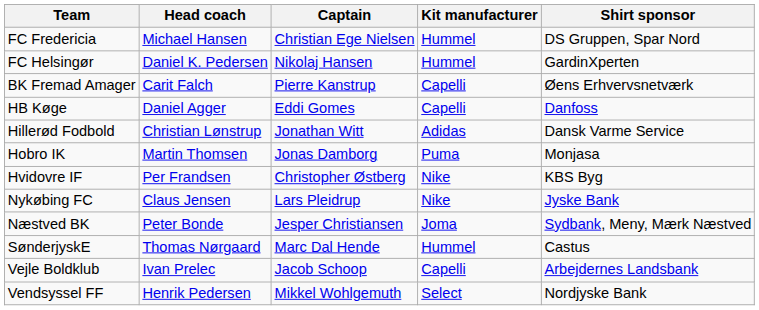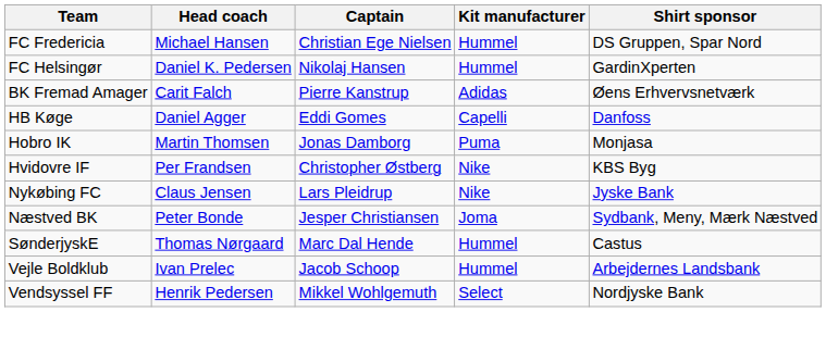 <table class="wikitable sortable" style="text-align: left;">
 <tr>
 <th>Team</th>
 <th>Head coach</th>
 <th>Captain</th>
 <th>Kit manufacturer</th>
 <th>Shirt sponsor</th>
 </tr>
 <tr>
 <td>FC Fredericia</td>
 <td> <a href='#'>Michael Hansen</a></td>
 <td> <a href='#'>Christian Ege Nielsen</a></td>
 <td><a href='#'>Hummel</a></td>
 <td>DS Gruppen, Spar Nord</td>
 </tr>
 <tr>
 <td>FC Helsingør</td>
 <td> <a href='#'>Daniel K. Pedersen</a></td>
 <td> <a href='#'>Nikolaj Hansen</a></td>
 <td><a href='#'>Hummel</a></td>
 <td>GardinXperten</td>
 </tr>
 <tr>
 <td>BK Fremad Amager</td>
 <td> <a href='#'>Carit Falch</a></td>
 <td> <a href='#'>Pierre Kanstrup</a></td>
-<td><a href='#'>Capelli</a></td>
+<td><a href='#'>Adidas</a></td>
 <td>Øens Erhvervsnetværk</td>
 </tr>
 <tr>
 <td>HB Køge</td>
 <td> <a href='#'>Daniel Agger</a></td>
 <td> <a href='#'>Eddi Gomes</a></td>
 <td><a href='#'>Capelli</a></td>
 <td><a href='#'>Danfoss</a></td>
-</tr>
-<tr>
-<td>Hillerød Fodbold</td>
-<td> <a href='#'>Christian Lønstrup</a></td>
-<td> <a href='#'>Jonathan Witt</a></td>
-<td><a href='#'>Adidas</a></td>
-<td>Dansk Varme Service</td>
 </tr>
 <tr>
 <td>Hobro IK</td>
 <td> <a href='#'>Martin Thomsen</a></td>
 <td> <a href='#'>Jonas Damborg</a></td>
 <td><a href='#'>Puma</a></td>
 <td>Monjasa</td>
 </tr>
 <tr>
 <td>Hvidovre IF</td>
 <td> <a href='#'>Per Frandsen</a></td>
 <td> <a href='#'>Christopher Østberg</a></td>
 <td><a href='#'>Nike</a></td>
 <td>KBS Byg</td>
 </tr>
 <tr>
 <td>Nykøbing FC</td>
 <td> <a href='#'>Claus Jensen</a></td>
 <td> <a href='#'>Lars Pleidrup</a></td>
 <td><a href='#'>Nike</a></td>
 <td><a href='#'>Jyske Bank</a></td>
 </tr>
 <tr>
 <td>Næstved BK</td>
 <td> <a href='#'>Peter Bonde</a></td>
 <td> <a href='#'>Jesper Christiansen</a></td>
 <td><a href='#'>Joma</a></td>
 <td><a href='#'>Sydbank</a>, Meny, Mærk Næstved</td>
 </tr>
 <tr>
 <td>SønderjyskE</td>
 <td> <a href='#'>Thomas Nørgaard</a></td>
 <td> <a href='#'>Marc Dal Hende</a></td>
 <td><a href='#'>Hummel</a></td>
 <td>Castus</td>
 </tr>
 <tr>
 <td>Vejle Boldklub</td>
 <td> <a href='#'>Ivan Prelec</a></td>
 <td> <a href='#'>Jacob Schoop</a></td>
-<td><a href='#'>Capelli</a></td>
+<td><a href='#'>Hummel</a></td>
 <td><a href='#'>Arbejdernes Landsbank</a></td>
 </tr>
 <tr>
 <td>Vendsyssel FF</td>
 <td> <a href='#'>Henrik Pedersen</a></td>
 <td> <a href='#'>Mikkel Wohlgemuth</a></td>
 <td><a href='#'>Select</a></td>
 <td>Nordjyske Bank</td>
 </tr>
 </table>
